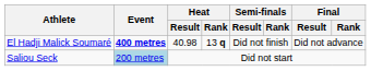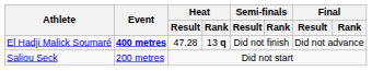 <table class="wikitable" style="font-size:90%; text-align:center">
 <tr>
 <th rowspan="2">Athlete</th>
 <th rowspan="2">Event</th>
 <th colspan="2">Heat</th>
 <th colspan="2">Semi-finals</th>
 <th colspan="2">Final</th>
 </tr>
 <tr>
 <th>Result</th>
 <th>Rank</th>
 <th>Result</th>
 <th>Rank</th>
 <th>Result</th>
 <th>Rank</th>
 </tr>
 <tr>
 <td align="left"><a href='#'>El Hadji Malick Soumaré</a></td>
 <td align="left"><strong><a href='#'>400 metres</a></strong></td>
-<td>40.98</td>
+<td>47.28</td>
 <td>13 <strong>q</strong></td>
 <td colspan="2">Did not finish</td>
 <td colspan="2">Did not advance</td>
 </tr>
 <tr>
 <td align="left"><a href='#'>Saliou Seck</a></td>
-<td align="left" style="background: lightblue;"><a href='#'>200 metres</a></td>
+<td align="left"><a href='#'>200 metres</a></td>
 <td colspan="6">Did not start</td>
 </tr>
 </table>
